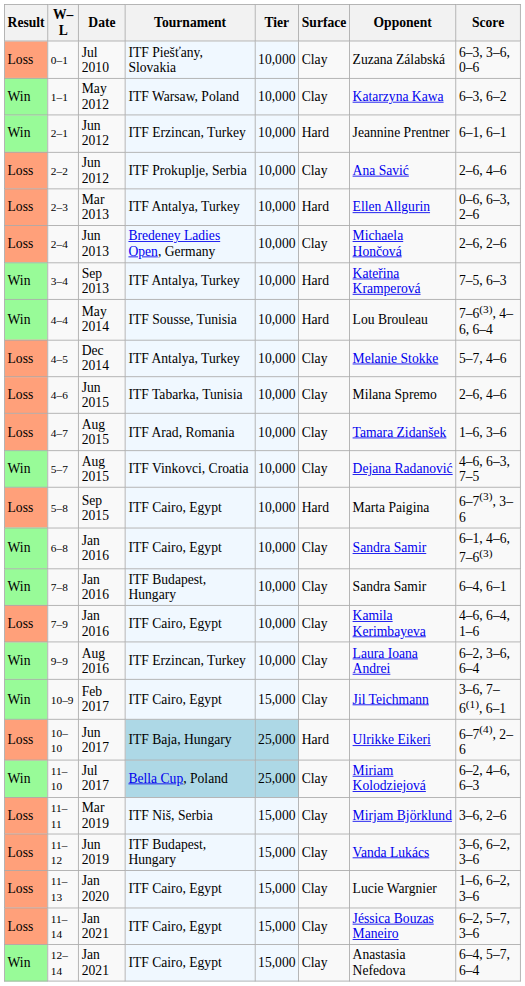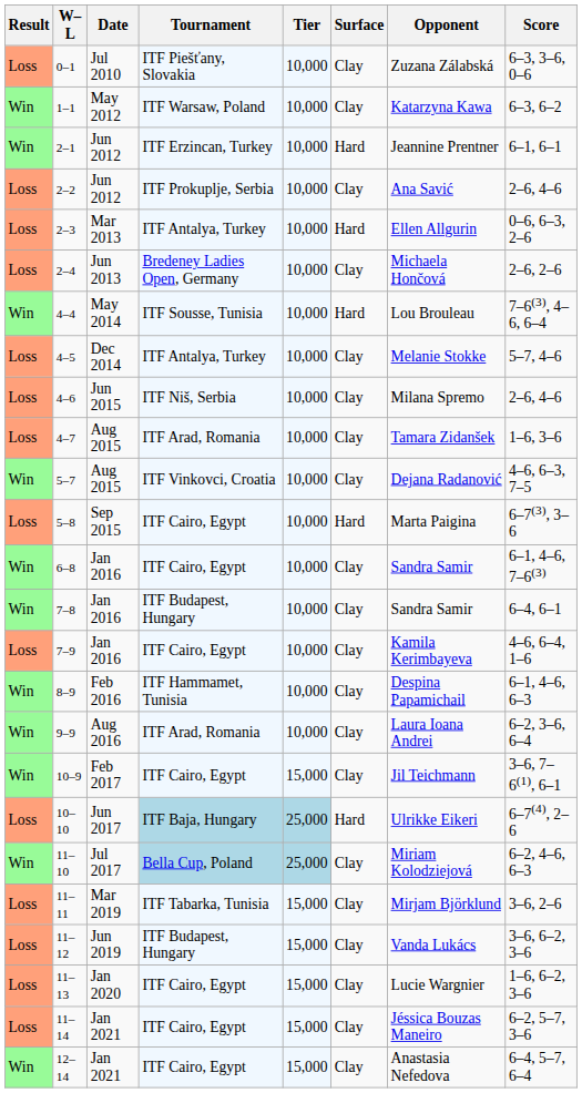 <table class="sortable wikitable">
 <tr>
 <th>Result</th>
 <th class="unsortable">W–L</th>
 <th>Date</th>
 <th>Tournament</th>
 <th>Tier</th>
 <th>Surface</th>
 <th>Opponent</th>
 <th class="unsortable">Score</th>
 </tr>
 <tr>
 <td style="background:#ffa07a;">Loss</td>
 <td><small>0–1</small></td>
 <td>Jul 2010</td>
 <td style="background:#f0f8ff;">ITF Piešťany, Slovakia</td>
 <td style="background:#f0f8ff;">10,000</td>
 <td>Clay</td>
 <td> Zuzana Zálabská</td>
 <td>6–3, 3–6, 0–6</td>
 </tr>
 <tr>
 <td style="background:#98fb98;">Win</td>
 <td><small>1–1</small></td>
 <td>May 2012</td>
 <td style="background:#f0f8ff;">ITF Warsaw, Poland</td>
 <td style="background:#f0f8ff;">10,000</td>
 <td>Clay</td>
 <td> <a href='#'>Katarzyna Kawa</a></td>
 <td>6–3, 6–2</td>
 </tr>
 <tr>
 <td style="background:#98fb98;">Win</td>
 <td><small>2–1</small></td>
 <td>Jun 2012</td>
 <td style="background:#f0f8ff;">ITF Erzincan, Turkey</td>
 <td style="background:#f0f8ff;">10,000</td>
 <td>Hard</td>
 <td> Jeannine Prentner</td>
 <td>6–1, 6–1</td>
 </tr>
 <tr>
 <td style="background:#ffa07a;">Loss</td>
 <td><small>2–2</small></td>
 <td>Jun 2012</td>
 <td style="background:#f0f8ff;">ITF Prokuplje, Serbia</td>
 <td style="background:#f0f8ff;">10,000</td>
 <td>Clay</td>
 <td> <a href='#'>Ana Savić</a></td>
 <td>2–6, 4–6</td>
 </tr>
 <tr>
 <td style="background:#ffa07a;">Loss</td>
 <td><small>2–3</small></td>
 <td>Mar 2013</td>
 <td style="background:#f0f8ff;">ITF Antalya, Turkey</td>
 <td style="background:#f0f8ff;">10,000</td>
 <td>Hard</td>
 <td> <a href='#'>Ellen Allgurin</a></td>
 <td>0–6, 6–3, 2–6</td>
 </tr>
 <tr>
 <td style="background:#ffa07a;">Loss</td>
 <td><small>2–4</small></td>
 <td>Jun 2013</td>
 <td style="background:#f0f8ff;"><a href='#'>Bredeney Ladies Open</a>, Germany</td>
 <td style="background:#f0f8ff;">10,000</td>
 <td>Clay</td>
 <td> <a href='#'>Michaela Hončová</a></td>
 <td>2–6, 2–6</td>
 </tr>
 <tr>
 <td style="background:#98fb98;">Win</td>
-<td><small>3–4</small></td>
-<td>Sep 2013</td>
-<td style="background:#f0f8ff;">ITF Antalya, Turkey</td>
-<td style="background:#f0f8ff;">10,000</td>
-<td>Hard</td>
-<td> <a href='#'>Kateřina Kramperová</a></td>
-<td>7–5, 6–3</td>
-</tr>
-<tr>
-<td style="background:#98fb98;">Win</td>
 <td><small>4–4</small></td>
 <td>May 2014</td>
 <td style="background:#f0f8ff;">ITF Sousse, Tunisia</td>
 <td style="background:#f0f8ff;">10,000</td>
 <td>Hard</td>
 <td> Lou Brouleau</td>
 <td>7–6<sup>(3)</sup>, 4–6, 6–4</td>
 </tr>
 <tr>
 <td style="background:#ffa07a;">Loss</td>
 <td><small>4–5</small></td>
 <td>Dec 2014</td>
 <td style="background:#f0f8ff;">ITF Antalya, Turkey</td>
 <td style="background:#f0f8ff;">10,000</td>
 <td>Clay</td>
 <td> <a href='#'>Melanie Stokke</a></td>
 <td>5–7, 4–6</td>
 </tr>
 <tr>
 <td style="background:#ffa07a;">Loss</td>
 <td><small>4–6</small></td>
 <td>Jun 2015</td>
-<td style="background:#f0f8ff;">ITF Tabarka, Tunisia</td>
+<td style="background:#f0f8ff;">ITF Niš, Serbia</td>
 <td style="background:#f0f8ff;">10,000</td>
 <td>Clay</td>
 <td> Milana Spremo</td>
 <td>2–6, 4–6</td>
 </tr>
 <tr>
 <td style="background:#ffa07a;">Loss</td>
 <td><small>4–7</small></td>
 <td>Aug 2015</td>
 <td style="background:#f0f8ff;">ITF Arad, Romania</td>
 <td style="background:#f0f8ff;">10,000</td>
 <td>Clay</td>
 <td> <a href='#'>Tamara Zidanšek</a></td>
 <td>1–6, 3–6</td>
 </tr>
 <tr>
 <td style="background:#98fb98;">Win</td>
 <td><small>5–7</small></td>
 <td>Aug 2015</td>
 <td style="background:#f0f8ff;">ITF Vinkovci, Croatia</td>
 <td style="background:#f0f8ff;">10,000</td>
 <td>Clay</td>
 <td> <a href='#'>Dejana Radanović</a></td>
 <td>4–6, 6–3, 7–5</td>
 </tr>
 <tr>
 <td style="background:#ffa07a;">Loss</td>
 <td><small>5–8</small></td>
 <td>Sep 2015</td>
 <td style="background:#f0f8ff;">ITF Cairo, Egypt</td>
 <td style="background:#f0f8ff;">10,000</td>
 <td>Hard</td>
 <td> Marta Paigina</td>
 <td>6–7<sup>(3)</sup>, 3–6</td>
 </tr>
 <tr>
 <td style="background:#98fb98;">Win</td>
 <td><small>6–8</small></td>
 <td>Jan 2016</td>
 <td style="background:#f0f8ff;">ITF Cairo, Egypt</td>
 <td style="background:#f0f8ff;">10,000</td>
 <td>Clay</td>
 <td> <a href='#'>Sandra Samir</a></td>
 <td>6–1, 4–6, 7–6<sup>(3)</sup></td>
 </tr>
 <tr>
 <td style="background:#98fb98;">Win</td>
 <td><small>7–8</small></td>
 <td>Jan 2016</td>
 <td style="background:#f0f8ff;">ITF Budapest, Hungary</td>
 <td style="background:#f0f8ff;">10,000</td>
 <td>Clay</td>
 <td> Sandra Samir</td>
 <td>6–4, 6–1</td>
 </tr>
 <tr>
 <td style="background:#ffa07a;">Loss</td>
 <td><small>7–9</small></td>
 <td>Jan 2016</td>
 <td style="background:#f0f8ff;">ITF Cairo, Egypt</td>
 <td style="background:#f0f8ff;">10,000</td>
 <td>Clay</td>
 <td> <a href='#'>Kamila Kerimbayeva</a></td>
 <td>4–6, 6–4, 1–6</td>
 </tr>
 <tr>
 <td style="background:#98fb98;">Win</td>
+<td><small>8–9</small></td>
+<td>Feb 2016</td>
+<td style="background:#f0f8ff;">ITF Hammamet, Tunisia</td>
+<td style="background:#f0f8ff;">10,000</td>
+<td>Clay</td>
+<td> <a href='#'>Despina Papamichail</a></td>
+<td>6–1, 4–6, 6–3</td>
+</tr>
+<tr>
+<td style="background:#98fb98;">Win</td>
 <td><small>9–9</small></td>
 <td>Aug 2016</td>
-<td style="background:#f0f8ff;">ITF Erzincan, Turkey</td>
+<td style="background:#f0f8ff;">ITF Arad, Romania</td>
 <td style="background:#f0f8ff;">10,000</td>
 <td>Clay</td>
 <td> <a href='#'>Laura Ioana Andrei</a></td>
 <td>6–2, 3–6, 6–4</td>
 </tr>
 <tr>
 <td style="background:#98fb98;">Win</td>
 <td><small>10–9</small></td>
 <td>Feb 2017</td>
 <td style="background:#f0f8ff;">ITF Cairo, Egypt</td>
 <td style="background:#f0f8ff;">15,000</td>
 <td>Clay</td>
 <td> <a href='#'>Jil Teichmann</a></td>
 <td>3–6, 7–6<sup>(1)</sup>, 6–1</td>
 </tr>
 <tr>
 <td style="background:#ffa07a;">Loss</td>
 <td><small>10–10</small></td>
 <td>Jun 2017</td>
 <td style="background:lightblue">ITF Baja, Hungary</td>
 <td style="background:lightblue">25,000</td>
 <td>Hard</td>
 <td> <a href='#'>Ulrikke Eikeri</a></td>
 <td>6–7<sup>(4)</sup>, 2–6</td>
 </tr>
 <tr>
 <td style="background:#98fb98;">Win</td>
 <td><small>11–10</small></td>
 <td>Jul 2017</td>
 <td style="background:lightblue"><a href='#'>Bella Cup</a>, Poland</td>
 <td style="background:lightblue">25,000</td>
 <td>Clay</td>
 <td> <a href='#'>Miriam Kolodziejová</a></td>
 <td>6–2, 4–6, 6–3</td>
 </tr>
 <tr>
 <td style="background:#ffa07a;">Loss</td>
 <td><small>11–11</small></td>
 <td>Mar 2019</td>
-<td style="background:#f0f8ff;">ITF Niš, Serbia</td>
+<td style="background:#f0f8ff;">ITF Tabarka, Tunisia</td>
 <td style="background:#f0f8ff;">15,000</td>
 <td>Clay</td>
 <td> <a href='#'>Mirjam Björklund</a></td>
 <td>3–6, 2–6</td>
 </tr>
 <tr>
 <td style="background:#ffa07a;">Loss</td>
 <td><small>11–12</small></td>
 <td>Jun 2019</td>
 <td style="background:#f0f8ff;">ITF Budapest, Hungary</td>
 <td style="background:#f0f8ff;">15,000</td>
 <td>Clay</td>
 <td> <a href='#'>Vanda Lukács</a></td>
 <td>3–6, 6–2, 3–6</td>
 </tr>
 <tr>
 <td style="background:#ffa07a;">Loss</td>
 <td><small>11–13</small></td>
 <td>Jan 2020</td>
 <td style="background:#f0f8ff;">ITF Cairo, Egypt</td>
 <td style="background:#f0f8ff;">15,000</td>
 <td>Clay</td>
 <td> Lucie Wargnier</td>
 <td>1–6, 6–2, 3–6</td>
 </tr>
 <tr>
 <td style="background:#ffa07a;">Loss</td>
 <td><small>11–14</small></td>
 <td>Jan 2021</td>
 <td style="background:#f0f8ff;">ITF Cairo, Egypt</td>
 <td style="background:#f0f8ff;">15,000</td>
 <td>Clay</td>
 <td> <a href='#'>Jéssica Bouzas Maneiro</a></td>
 <td>6–2, 5–7, 3–6</td>
 </tr>
 <tr>
 <td style="background:#98fb98;">Win</td>
 <td><small>12–14</small></td>
 <td>Jan 2021</td>
 <td style="background:#f0f8ff;">ITF Cairo, Egypt</td>
 <td style="background:#f0f8ff;">15,000</td>
 <td>Clay</td>
 <td> Anastasia Nefedova</td>
 <td>6–4, 5–7, 6–4</td>
 </tr>
 </table>
